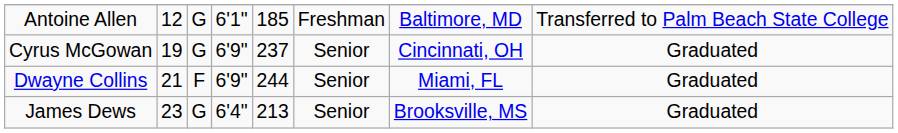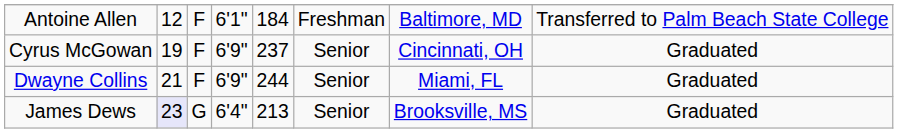 <table class="wikitable sortable" border="1" style="text-align:center;">
 <tr align=center>
 </tr>
 <tr>
 <td>Antoine Allen</td>
 <td>12</td>
-<td>G</td>
+<td>F</td>
 <td>6'1"</td>
-<td>185</td>
+<td>184</td>
 <td>Freshman</td>
 <td><a href='#'>Baltimore, MD</a></td>
 <td>Transferred to <a href='#'>Palm Beach State College</a></td>
 </tr>
 <tr>
 <td>Cyrus McGowan</td>
 <td>19</td>
-<td>G</td>
+<td>F</td>
 <td>6'9"</td>
 <td>237</td>
 <td>Senior</td>
 <td><a href='#'>Cincinnati, OH</a></td>
 <td>Graduated</td>
 </tr>
 <tr>
 <td><a href='#'>Dwayne Collins</a></td>
 <td>21</td>
 <td>F</td>
 <td>6'9"</td>
 <td>244</td>
 <td>Senior</td>
 <td><a href='#'>Miami, FL</a></td>
 <td>Graduated</td>
 </tr>
 <tr>
 <td>James Dews</td>
-<td>23</td>
+<td style="background: lavender;">23</td>
 <td>G</td>
 <td>6'4"</td>
 <td>213</td>
 <td>Senior</td>
 <td><a href='#'>Brooksville, MS</a></td>
 <td>Graduated</td>
 </tr>
 </table>
